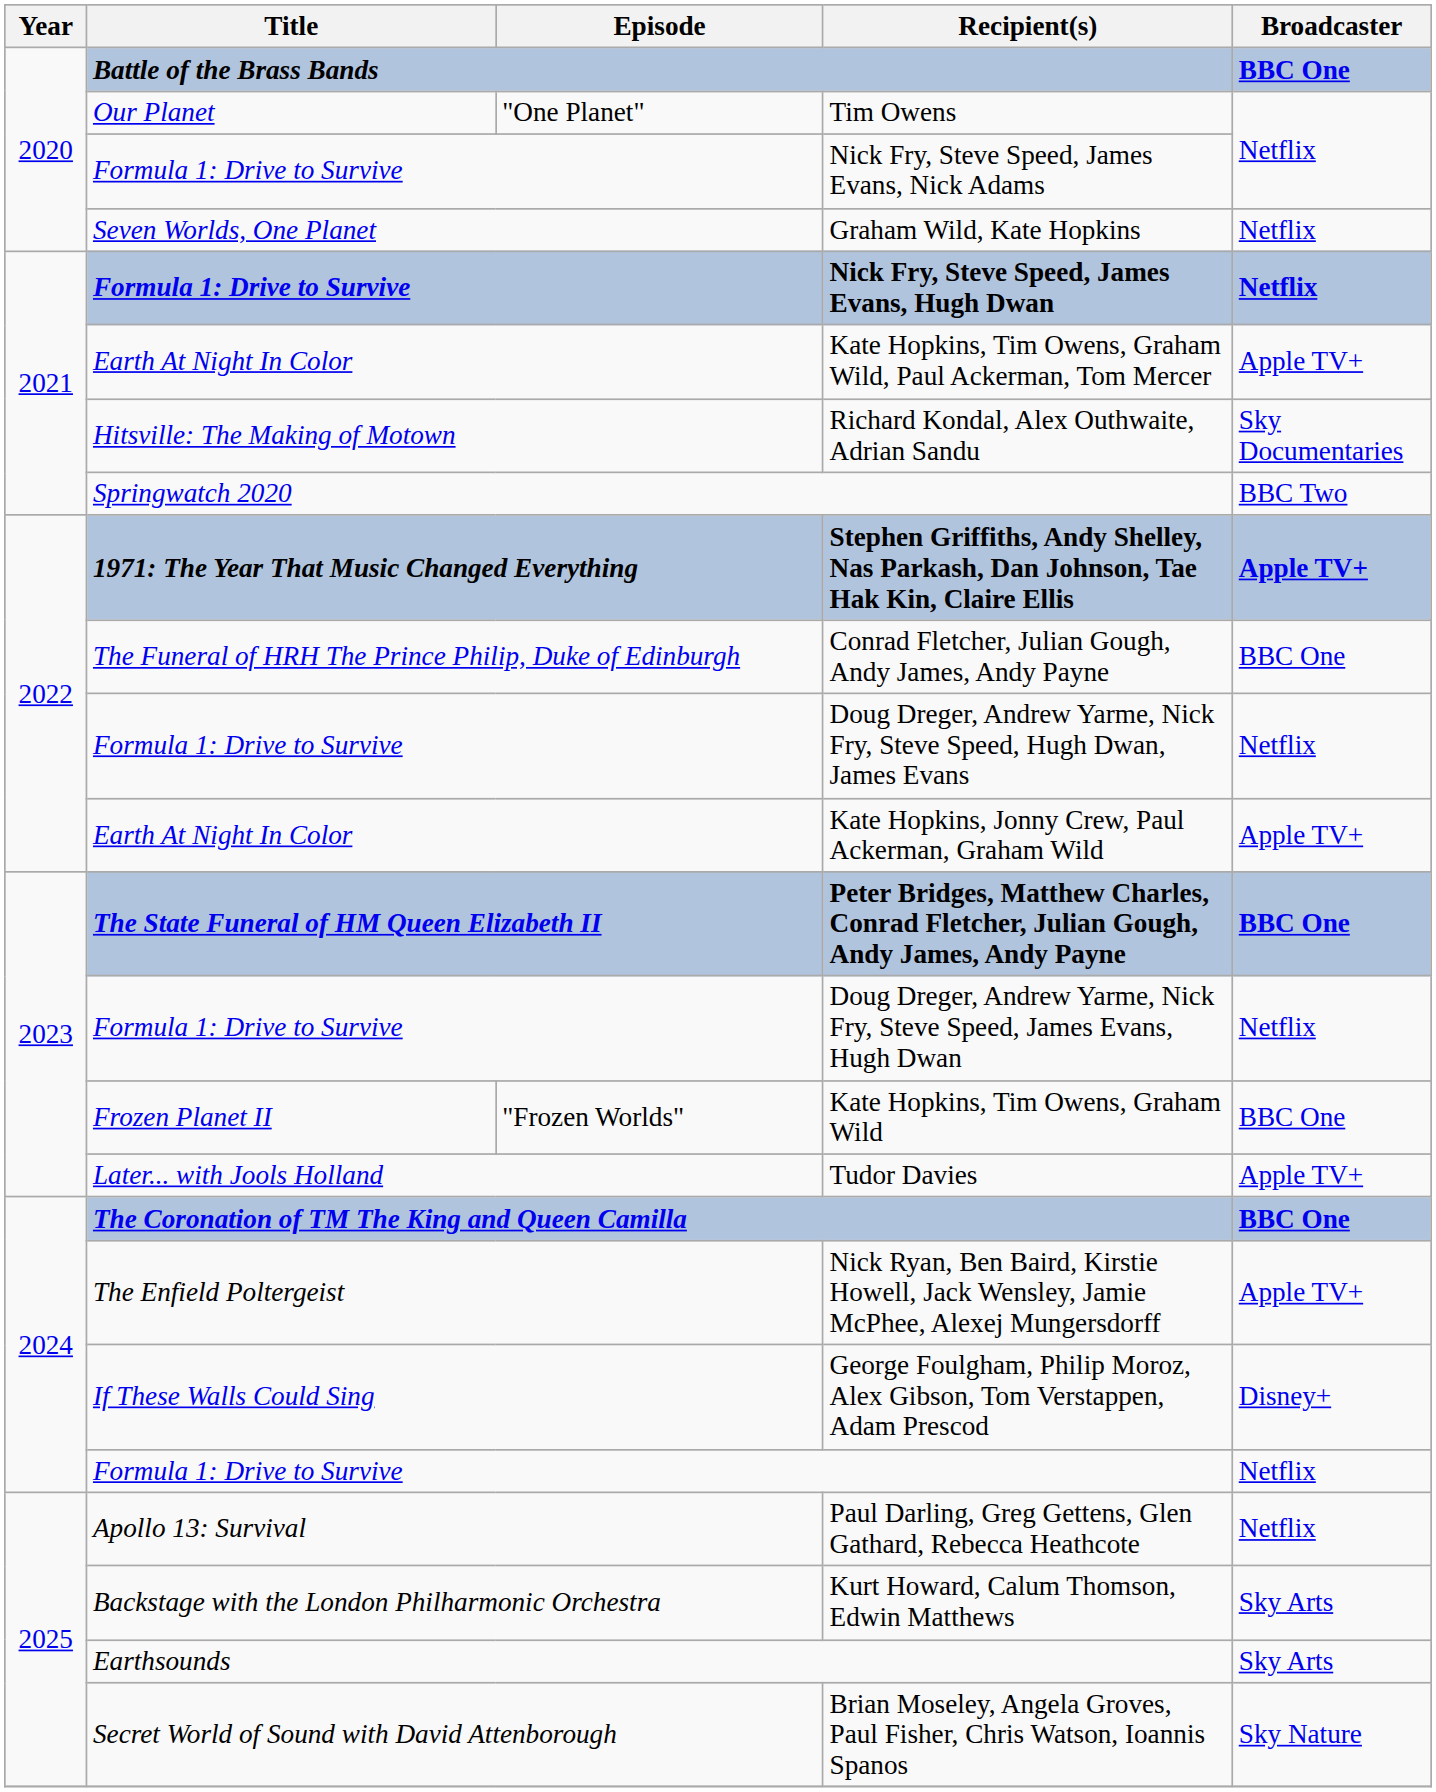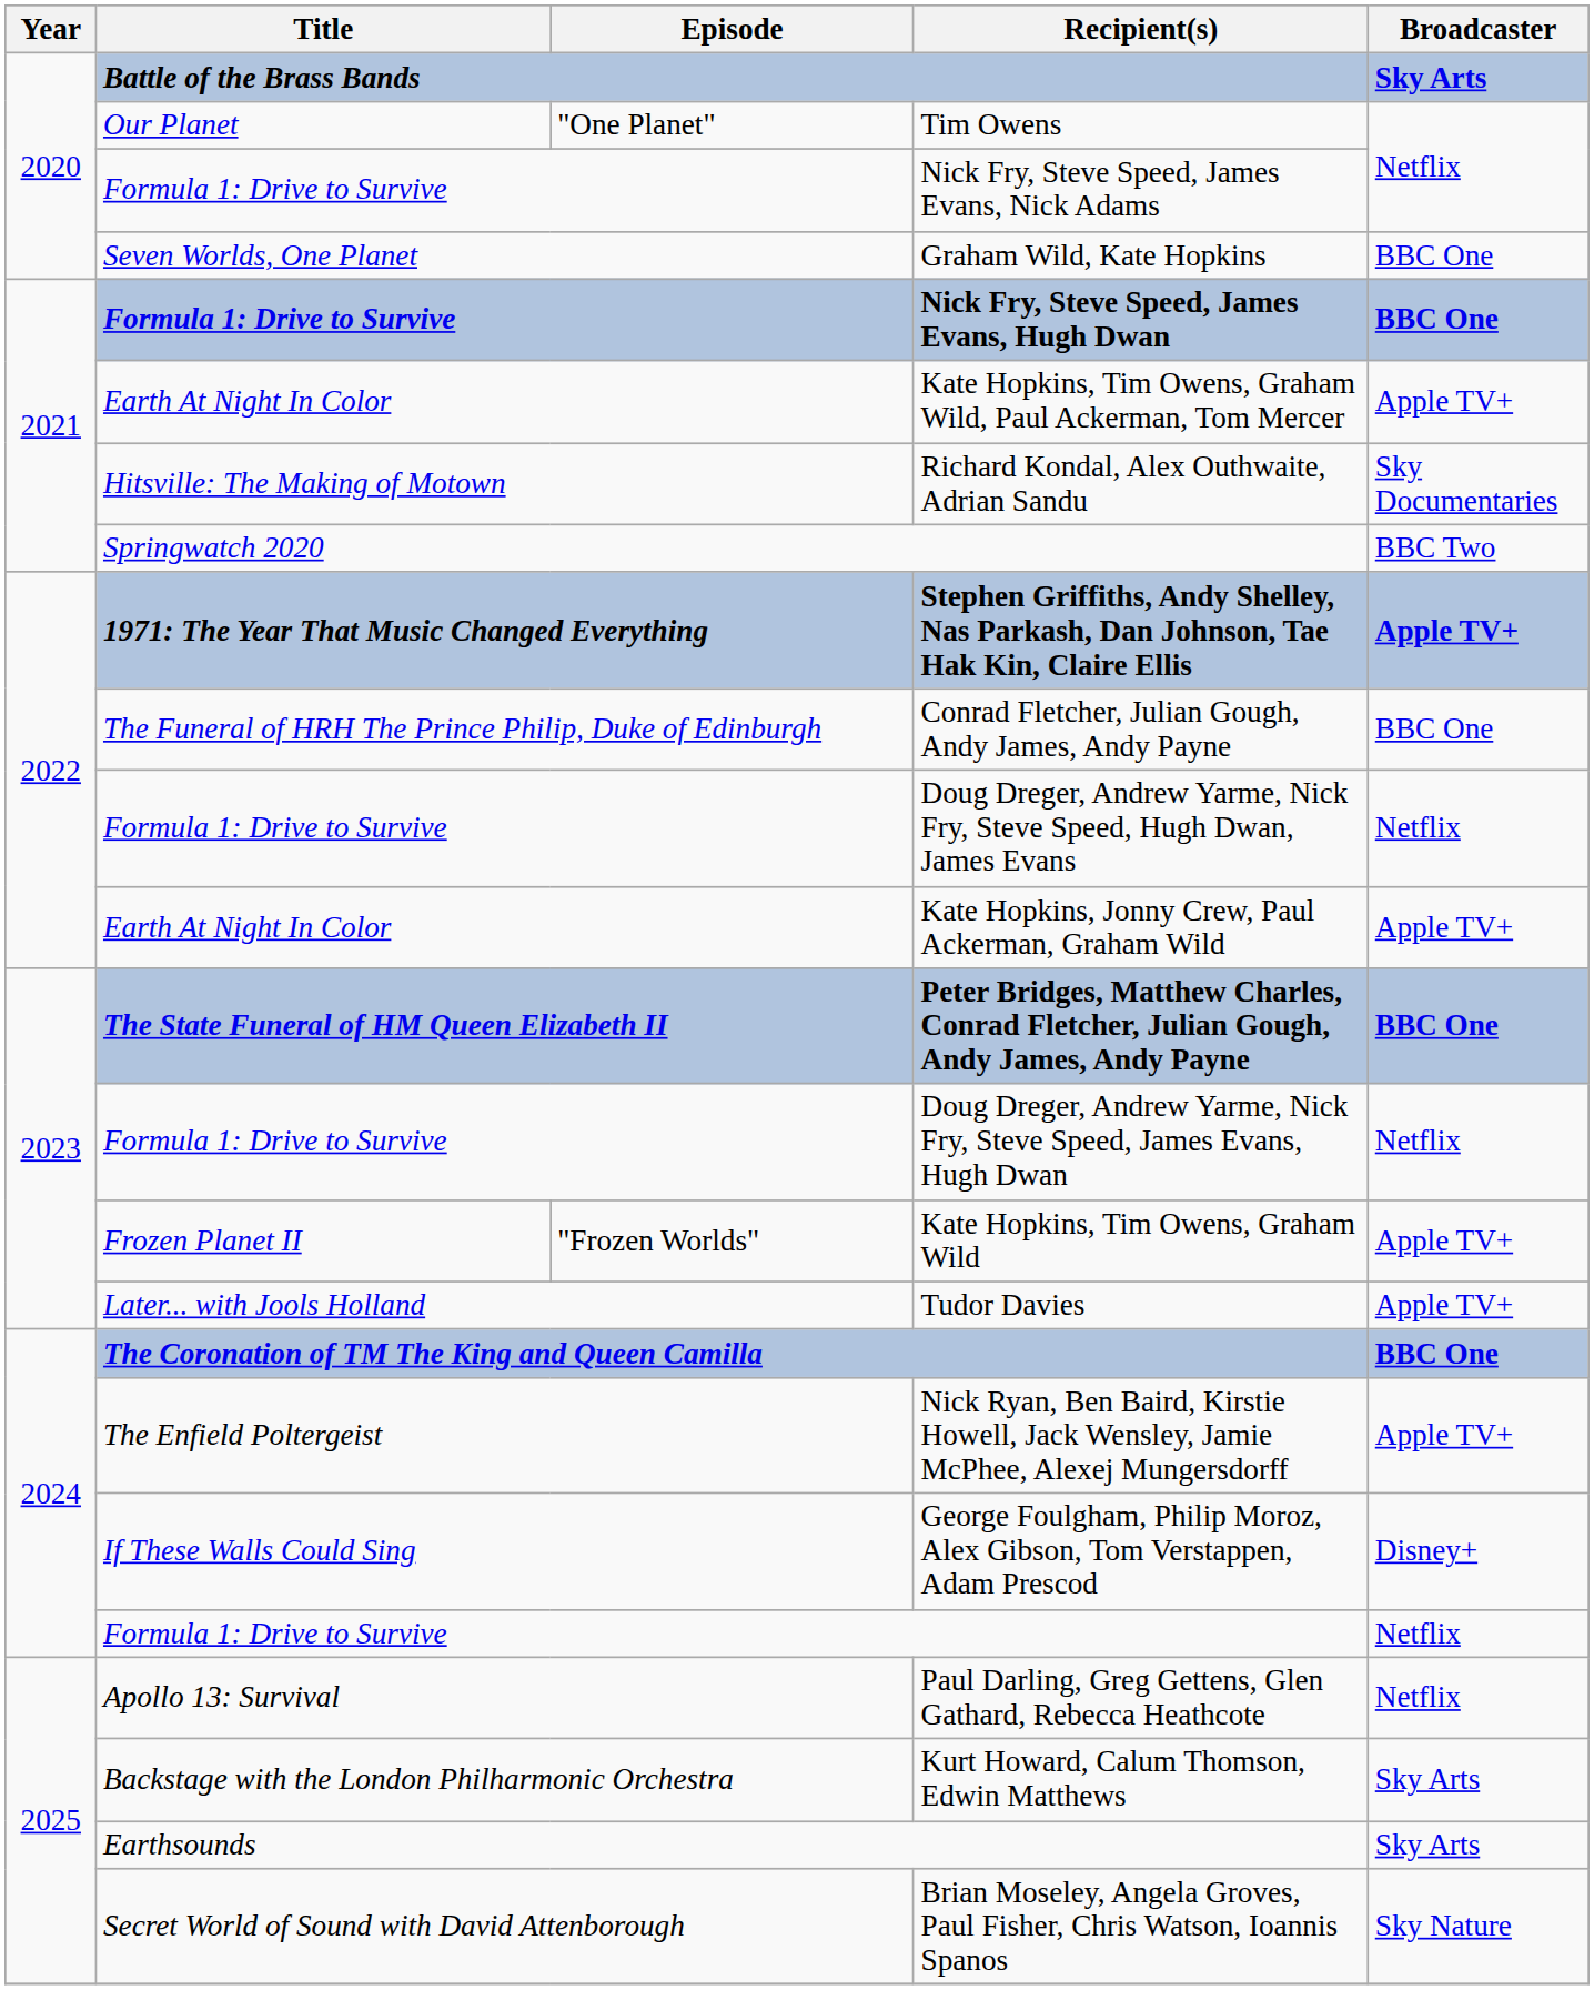 <table class="wikitable" width="95%">
 <tr>
 <th width=5%>Year</th>
 <th width=25%>Title</th>
 <th width=20%>Episode</th>
 <th width=25%><strong>Recipient(s)</strong></th>
 <th width=10%><strong>Broadcaster</strong></th>
 </tr>
 <tr>
 <td rowspan="4" style="text-align:center;"><a href='#'>2020</a><br></td>
 <td colspan="3" style="background:#B0C4DE;"><strong><em>Battle of the Brass Bands</em></strong></td>
-<td style="background:#B0C4DE;"><strong><a href='#'>BBC One</a></strong></td>
+<td style="background:#B0C4DE;"><strong><a href='#'>Sky Arts</a></strong></td>
 </tr>
 <tr>
 <td><em><a href='#'>Our Planet</a></em></td>
 <td>"One Planet"</td>
 <td>Tim Owens</td>
 <td rowspan="2"><a href='#'>Netflix</a></td>
 </tr>
 <tr>
 <td colspan="2"><em><a href='#'>Formula 1: Drive to Survive</a></em></td>
 <td>Nick Fry, Steve Speed, James Evans, Nick Adams</td>
 </tr>
 <tr>
 <td colspan="2"><em><a href='#'>Seven Worlds, One Planet</a></em></td>
 <td>Graham Wild, Kate Hopkins</td>
-<td><a href='#'>Netflix</a></td>
+<td><a href='#'>BBC One</a></td>
 </tr>
 <tr>
 <td rowspan="4" style="text-align:center;"><a href='#'>2021</a><br></td>
 <td style="background:#B0C4DE;" colspan="2"><strong><em><a href='#'>Formula 1: Drive to Survive</a></em></strong></td>
 <td style="background:#B0C4DE;"><strong>Nick Fry, Steve Speed, James Evans, Hugh Dwan</strong></td>
-<td style="background:#B0C4DE;"><strong><a href='#'>Netflix</a></strong></td>
+<td style="background:#B0C4DE;"><strong><a href='#'>BBC One</a></strong></td>
 </tr>
 <tr>
 <td colspan="2"><em><a href='#'>Earth At Night In Color</a></em></td>
 <td>Kate Hopkins, Tim Owens, Graham Wild, Paul Ackerman, Tom Mercer</td>
 <td><a href='#'>Apple TV+</a></td>
 </tr>
 <tr>
 <td colspan="2"><em><a href='#'>Hitsville: The Making of Motown</a></em></td>
 <td>Richard Kondal, Alex Outhwaite, Adrian Sandu</td>
 <td><a href='#'>Sky Documentaries</a></td>
 </tr>
 <tr>
 <td colspan="3"><em><a href='#'>Springwatch 2020</a></em></td>
 <td><a href='#'>BBC Two</a></td>
 </tr>
 <tr>
 <td rowspan="4" style="text-align:center;"><a href='#'>2022</a><br></td>
 <td style="background:#B0C4DE;" colspan="2"><strong><em>1971: The Year That Music Changed Everything</em></strong></td>
 <td style="background:#B0C4DE;"><strong>Stephen Griffiths, Andy Shelley, Nas Parkash, Dan Johnson, Tae Hak Kin, Claire Ellis</strong></td>
 <td style="background:#B0C4DE;"><strong><a href='#'>Apple TV+</a></strong></td>
 </tr>
 <tr>
 <td colspan="2"><em><a href='#'>The Funeral of HRH The Prince Philip, Duke of Edinburgh</a></em></td>
 <td>Conrad Fletcher, Julian Gough, Andy James, Andy Payne</td>
 <td><a href='#'>BBC One</a></td>
 </tr>
 <tr>
 <td colspan="2"><em><a href='#'>Formula 1: Drive to Survive</a></em></td>
 <td>Doug Dreger, Andrew Yarme, Nick Fry, Steve Speed, Hugh Dwan, James Evans</td>
 <td><a href='#'>Netflix</a></td>
 </tr>
 <tr>
 <td colspan="2"><em><a href='#'>Earth At Night In Color</a></em></td>
 <td>Kate Hopkins, Jonny Crew, Paul Ackerman, Graham Wild</td>
 <td><a href='#'>Apple TV+</a></td>
 </tr>
 <tr>
 <td rowspan="4" style="text-align:center;"><a href='#'>2023</a><br></td>
 <td style="background:#B0C4DE;" colspan="2"><strong><em><a href='#'>The State Funeral of HM Queen Elizabeth II</a></em></strong></td>
 <td style="background:#B0C4DE;"><strong>Peter Bridges, Matthew Charles, Conrad Fletcher, Julian Gough, Andy James, Andy Payne</strong></td>
 <td style="background:#B0C4DE;"><strong><a href='#'>BBC One</a></strong></td>
 </tr>
 <tr>
 <td colspan="2"><em><a href='#'>Formula 1: Drive to Survive</a></em></td>
 <td>Doug Dreger, Andrew Yarme, Nick Fry, Steve Speed, James Evans, Hugh Dwan</td>
 <td><a href='#'>Netflix</a></td>
 </tr>
 <tr>
 <td><em><a href='#'>Frozen Planet II</a></em></td>
 <td>"Frozen Worlds"</td>
 <td>Kate Hopkins, Tim Owens, Graham Wild</td>
-<td><a href='#'>BBC One</a></td>
+<td><a href='#'>Apple TV+</a></td>
 </tr>
 <tr>
 <td colspan="2"><em><a href='#'>Later... with Jools Holland</a></em></td>
 <td>Tudor Davies</td>
 <td><a href='#'>Apple TV+</a></td>
 </tr>
 <tr>
 <td rowspan="4" style="text-align:center;"><a href='#'>2024</a><br></td>
 <td style="background:#B0C4DE;" colspan="3"><strong><em><a href='#'>The Coronation of TM The King and Queen Camilla</a></em></strong></td>
 <td style="background:#B0C4DE;"><strong><a href='#'>BBC One</a></strong></td>
 </tr>
 <tr>
 <td colspan="2"><em>The Enfield Poltergeist</em></td>
 <td>Nick Ryan, Ben Baird, Kirstie Howell, Jack Wensley, Jamie McPhee, Alexej Mungersdorff</td>
 <td><a href='#'>Apple TV+</a></td>
 </tr>
 <tr>
 <td colspan="2"><em><a href='#'>If These Walls Could Sing</a></em></td>
 <td>George Foulgham, Philip Moroz, Alex Gibson, Tom Verstappen, Adam Prescod</td>
 <td><a href='#'>Disney+</a></td>
 </tr>
 <tr>
 <td colspan="3"><em><a href='#'>Formula 1: Drive to Survive</a></em></td>
 <td><a href='#'>Netflix</a></td>
 </tr>
 <tr>
 <td rowspan="4" style="text-align:center;"><a href='#'>2025</a><br></td>
 <td colspan="2"><em>Apollo 13: Survival</em></td>
 <td>Paul Darling, Greg Gettens, Glen Gathard, Rebecca Heathcote</td>
 <td><a href='#'>Netflix</a></td>
 </tr>
 <tr>
 <td colspan="2"><em>Backstage with the London Philharmonic Orchestra</em></td>
 <td>Kurt Howard, Calum Thomson, Edwin Matthews</td>
 <td><a href='#'>Sky Arts</a></td>
 </tr>
 <tr>
 <td colspan="3"><em>Earthsounds</em></td>
 <td><a href='#'>Sky Arts</a></td>
 </tr>
 <tr>
 <td colspan="2"><em>Secret World of Sound with David Attenborough</em></td>
 <td>Brian Moseley, Angela Groves, Paul Fisher, Chris Watson, Ioannis Spanos</td>
 <td><a href='#'>Sky Nature</a></td>
 </tr>
 <tr>
 </tr>
 </table>
